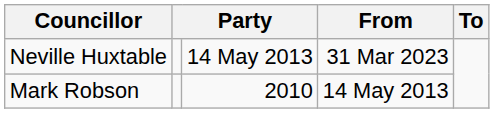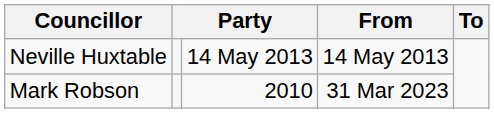 <table class=wikitable>
 <tr>
 <th>Councillor</th>
 <th colspan=2>Party</th>
 <th>From</th>
 <th>To</th>
 </tr>
 <tr>
 <td>Neville Huxtable</td>
 <td></td>
 <td align=right>14 May 2013</td>
-<td align=right>31 Mar 2023</td>
+<td align=right>14 May 2013</td>
 </tr>
 <tr>
 <td>Mark Robson</td>
 <td></td>
 <td align=right>2010</td>
-<td align=right>14 May 2013</td>
+<td align=right>31 Mar 2023</td>
 </tr>
 </table>
